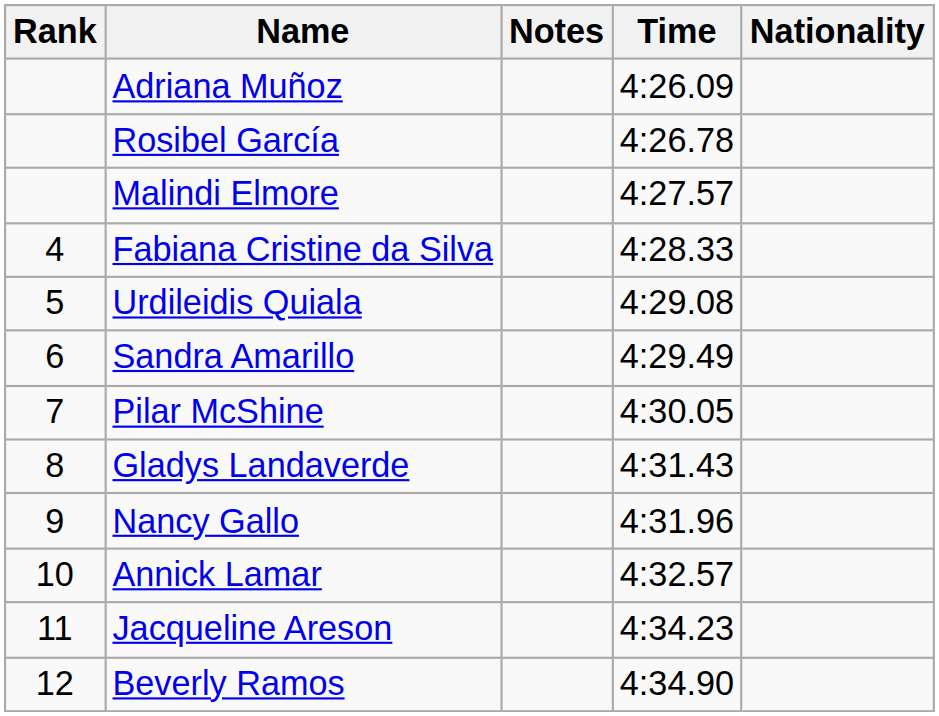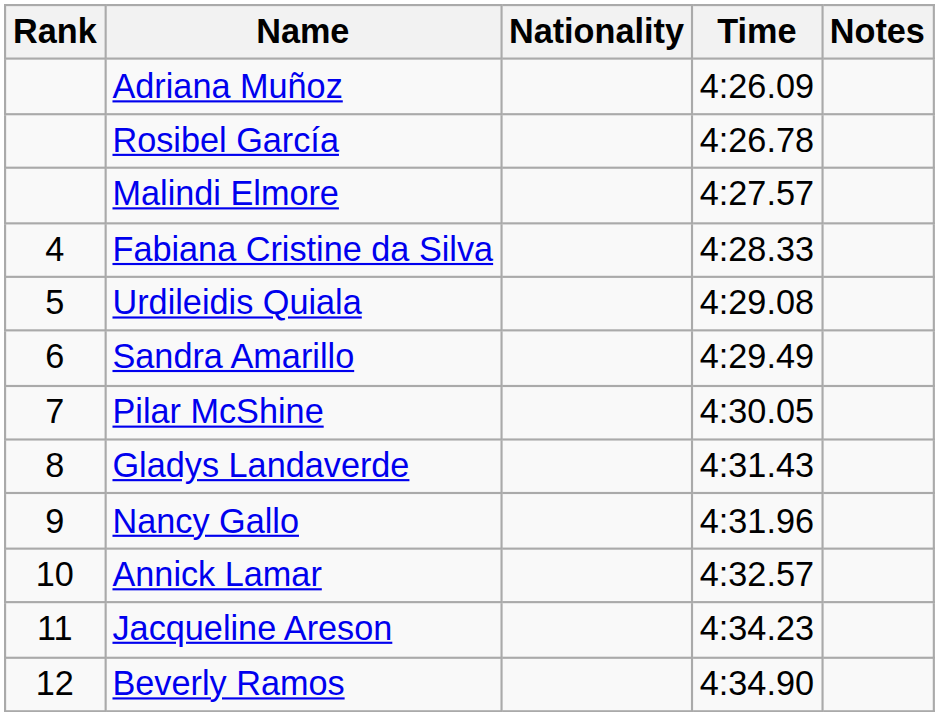 <table class="wikitable sortable" style="text-align:center">
 <tr>
 <th>Rank</th>
 <th>Name</th>
+<th>Nationality</th>
+<th>Time</th>
 <th>Notes</th>
-<th>Time</th>
-<th>Nationality</th>
 </tr>
 <tr>
 <td></td>
 <td align=left><a href='#'>Adriana Muñoz</a></td>
+<td align=left></td>
+<td>4:26.09</td>
 <td></td>
-<td>4:26.09</td>
-<td align=left></td>
 </tr>
 <tr>
 <td></td>
 <td align=left><a href='#'>Rosibel García</a></td>
+<td align=left></td>
+<td>4:26.78</td>
 <td></td>
-<td>4:26.78</td>
-<td align=left></td>
 </tr>
 <tr>
 <td></td>
 <td align=left><a href='#'>Malindi Elmore</a></td>
+<td align=left></td>
+<td>4:27.57</td>
 <td></td>
-<td>4:27.57</td>
-<td align=left></td>
 </tr>
 <tr>
 <td>4</td>
 <td align=left><a href='#'>Fabiana Cristine da Silva</a></td>
+<td align=left></td>
+<td>4:28.33</td>
 <td></td>
-<td>4:28.33</td>
-<td align=left></td>
 </tr>
 <tr>
 <td>5</td>
 <td align=left><a href='#'>Urdileidis Quiala</a></td>
+<td align=left></td>
+<td>4:29.08</td>
 <td></td>
-<td>4:29.08</td>
-<td align=left></td>
 </tr>
 <tr>
 <td>6</td>
 <td align=left><a href='#'>Sandra Amarillo</a></td>
+<td align=left></td>
+<td>4:29.49</td>
 <td></td>
-<td>4:29.49</td>
-<td align=left></td>
 </tr>
 <tr>
 <td>7</td>
 <td align=left><a href='#'>Pilar McShine</a></td>
+<td align=left></td>
+<td>4:30.05</td>
 <td></td>
-<td>4:30.05</td>
-<td align=left></td>
 </tr>
 <tr>
 <td>8</td>
 <td align=left><a href='#'>Gladys Landaverde</a></td>
+<td align=left></td>
+<td>4:31.43</td>
 <td></td>
-<td>4:31.43</td>
-<td align=left></td>
 </tr>
 <tr>
 <td>9</td>
 <td align=left><a href='#'>Nancy Gallo</a></td>
+<td align=left></td>
+<td>4:31.96</td>
 <td></td>
-<td>4:31.96</td>
-<td align=left></td>
 </tr>
 <tr>
 <td>10</td>
 <td align=left><a href='#'>Annick Lamar</a></td>
+<td align=left></td>
+<td>4:32.57</td>
 <td></td>
-<td>4:32.57</td>
-<td align=left></td>
 </tr>
 <tr>
 <td>11</td>
 <td align=left><a href='#'>Jacqueline Areson</a></td>
+<td align=left></td>
+<td>4:34.23</td>
 <td></td>
-<td>4:34.23</td>
-<td align=left></td>
 </tr>
 <tr>
 <td>12</td>
 <td align=left><a href='#'>Beverly Ramos</a></td>
+<td align=left></td>
+<td>4:34.90</td>
 <td></td>
-<td>4:34.90</td>
-<td align=left></td>
 </tr>
 </table>
